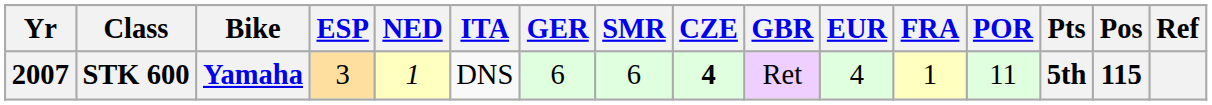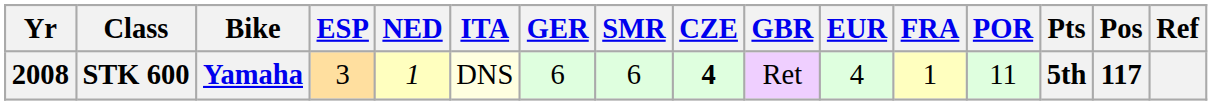 <table class="wikitable" style="font-size: 85%; text-align: center">
 <tr valign="top">
 <th valign="middle">Yr</th>
 <th valign="middle">Class</th>
 <th valign="middle">Bike</th>
 <th><a href='#'>ESP</a><br></th>
 <th><a href='#'>NED</a><br></th>
 <th><a href='#'>ITA</a><br></th>
 <th><a href='#'>GER</a><br></th>
 <th><a href='#'>SMR</a><br></th>
 <th><a href='#'>CZE</a><br></th>
 <th><a href='#'>GBR</a><br></th>
 <th><a href='#'>EUR</a><br></th>
 <th><a href='#'>FRA</a><br></th>
 <th><a href='#'>POR</a><br></th>
 <th valign="middle">Pts</th>
 <th valign="middle">Pos</th>
 <th valign="middle">Ref</th>
 </tr>
 <tr>
-<th>2007</th>
+<th>2008</th>
 <th>STK 600</th>
 <th><a href='#'>Yamaha</a></th>
 <td style="background:#ffdf9f;">3</td>
 <td style="background:#ffffbf;"><em>1</em></td>
-<td>DNS</td>
+<td style="background: lightyellow;">DNS</td>
 <td style="background:#dfffdf;">6</td>
 <td style="background:#dfffdf;">6</td>
 <td style="background:#dfffdf;"><strong>4</strong></td>
 <td style="background:#efcfff;">Ret</td>
 <td style="background:#dfffdf;">4</td>
 <td style="background:#ffffbf;">1</td>
 <td style="background:#dfffdf;">11</td>
 <th>5th</th>
-<th>115</th>
+<th>117</th>
 <th></th>
 </tr>
 </table>
